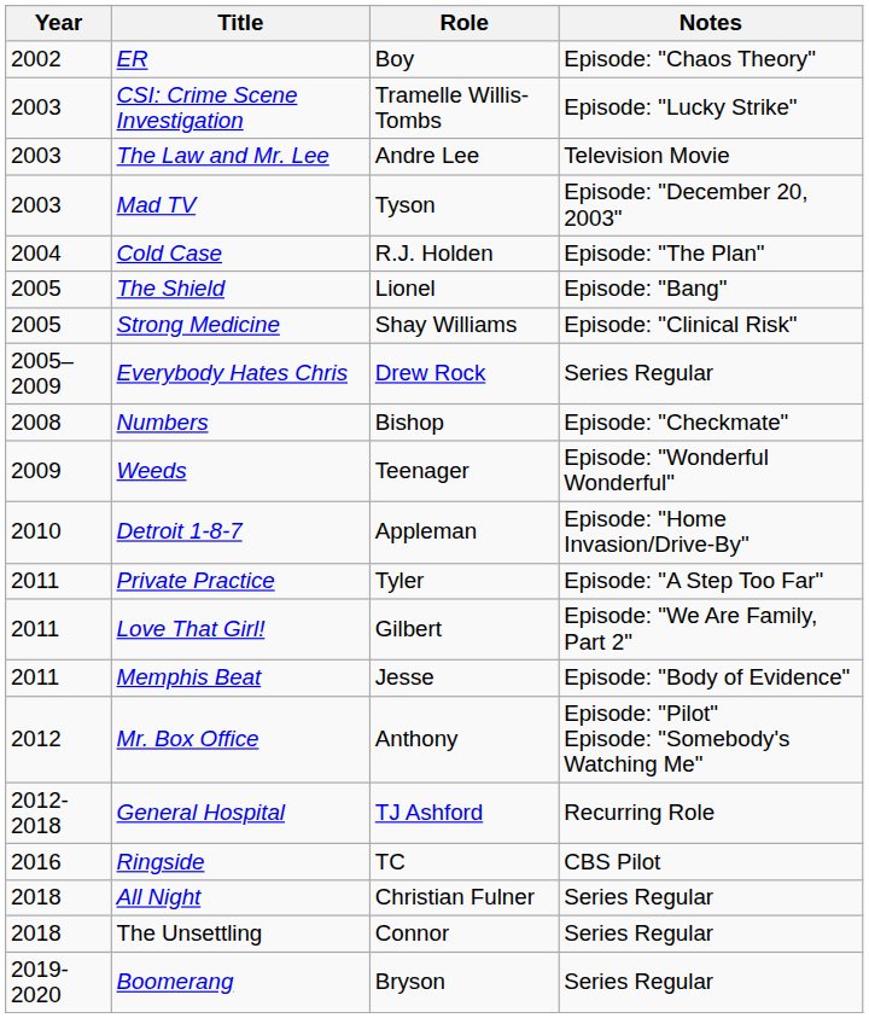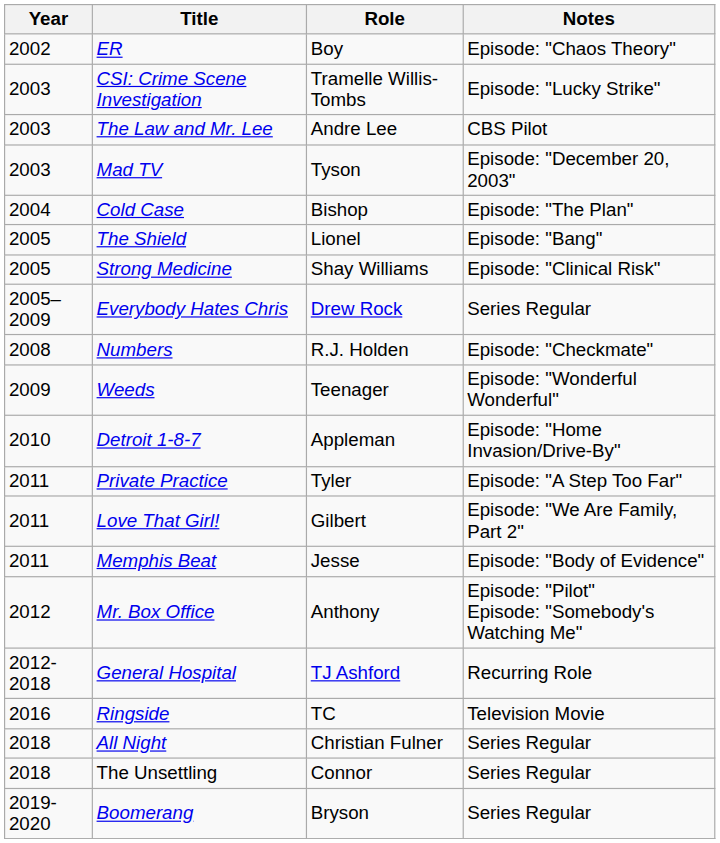 <table class="wikitable">
 <tr>
 <th>Year</th>
 <th>Title</th>
 <th>Role</th>
 <th>Notes</th>
 </tr>
 <tr>
 <td>2002</td>
 <td><em><a href='#'>ER</a></em></td>
 <td>Boy</td>
 <td>Episode: "Chaos Theory"</td>
 </tr>
 <tr>
 <td>2003</td>
 <td><em><a href='#'>CSI: Crime Scene Investigation</a></em></td>
 <td>Tramelle Willis-Tombs</td>
 <td>Episode: "Lucky Strike"</td>
 </tr>
 <tr>
 <td>2003</td>
 <td><em><a href='#'>The Law and Mr. Lee</a></em></td>
 <td>Andre Lee</td>
-<td>Television Movie</td>
+<td>CBS Pilot</td>
 </tr>
 <tr>
 <td>2003</td>
 <td><em><a href='#'>Mad TV</a></em></td>
 <td>Tyson</td>
 <td>Episode: "December 20, 2003"</td>
 </tr>
 <tr>
 <td>2004</td>
 <td><em><a href='#'>Cold Case</a></em></td>
-<td>R.J. Holden</td>
+<td>Bishop</td>
 <td>Episode: "The Plan"</td>
 </tr>
 <tr>
 <td>2005</td>
 <td><em><a href='#'>The Shield</a></em></td>
 <td>Lionel</td>
 <td>Episode: "Bang"</td>
 </tr>
 <tr>
 <td>2005</td>
 <td><em><a href='#'>Strong Medicine</a></em></td>
 <td>Shay Williams</td>
 <td>Episode: "Clinical Risk"</td>
 </tr>
 <tr>
 <td>2005–2009</td>
 <td><em><a href='#'>Everybody Hates Chris</a></em></td>
 <td><a href='#'>Drew Rock</a></td>
 <td>Series Regular</td>
 </tr>
 <tr>
 <td>2008</td>
 <td><em><a href='#'>Numbers</a></em></td>
-<td>Bishop</td>
+<td>R.J. Holden</td>
 <td>Episode: "Checkmate"</td>
 </tr>
 <tr>
 <td>2009</td>
 <td><em><a href='#'>Weeds</a></em></td>
 <td>Teenager</td>
 <td>Episode: "Wonderful Wonderful"</td>
 </tr>
 <tr>
 <td>2010</td>
 <td><em><a href='#'>Detroit 1-8-7</a></em></td>
 <td>Appleman</td>
 <td>Episode: "Home Invasion/Drive-By"</td>
 </tr>
 <tr>
 <td>2011</td>
 <td><em><a href='#'>Private Practice</a></em></td>
 <td>Tyler</td>
 <td>Episode: "A Step Too Far"</td>
 </tr>
 <tr>
 <td>2011</td>
 <td><em><a href='#'>Love That Girl!</a></em></td>
 <td>Gilbert</td>
 <td>Episode: "We Are Family, Part 2"</td>
 </tr>
 <tr>
 <td>2011</td>
 <td><em><a href='#'>Memphis Beat</a></em></td>
 <td>Jesse</td>
 <td>Episode: "Body of Evidence"</td>
 </tr>
 <tr>
 <td>2012</td>
 <td><em><a href='#'>Mr. Box Office</a></em></td>
 <td>Anthony</td>
 <td>Episode: "Pilot"<br>Episode: "Somebody's Watching Me"</td>
 </tr>
 <tr>
 <td>2012-2018</td>
 <td><em><a href='#'>General Hospital</a></em></td>
 <td><a href='#'>TJ Ashford</a></td>
 <td>Recurring Role</td>
 </tr>
 <tr>
 <td>2016</td>
 <td><em><a href='#'>Ringside</a></em></td>
 <td>TC</td>
-<td>CBS Pilot</td>
+<td>Television Movie</td>
 </tr>
 <tr>
 <td>2018</td>
 <td><em><a href='#'>All Night</a></em></td>
 <td>Christian Fulner</td>
 <td>Series Regular</td>
 </tr>
 <tr>
 <td>2018</td>
 <td>The Unsettling</td>
 <td>Connor</td>
 <td>Series Regular</td>
 </tr>
 <tr>
 <td>2019-2020</td>
 <td><em><a href='#'>Boomerang</a></em></td>
 <td>Bryson</td>
 <td>Series Regular</td>
 </tr>
 <tr>
 </tr>
 </table>
